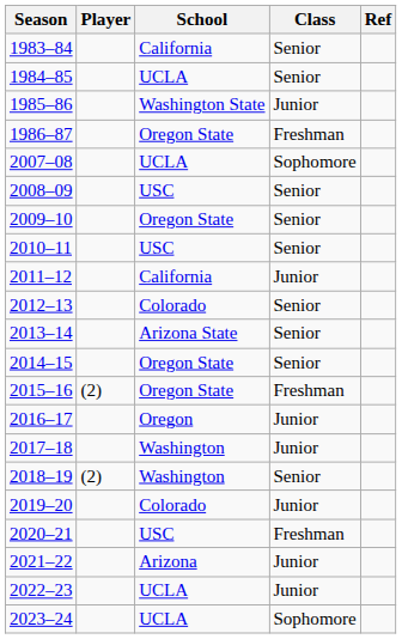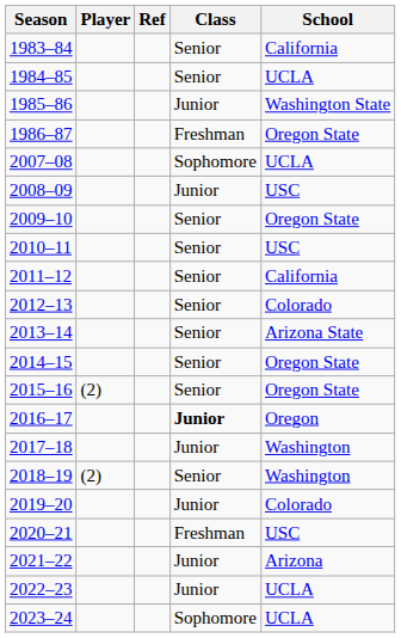 <table class="wikitable sortable">
 <tr>
 <th>Season</th>
 <th>Player</th>
+<th class="unsortable">Ref</th>
+<th>Class</th>
 <th>School</th>
-<th>Class</th>
-<th class="unsortable">Ref</th>
 </tr>
 <tr>
 <td><a href='#'>1983–84</a></td>
 <td></td>
+<td></td>
+<td>Senior</td>
 <td><a href='#'>California</a></td>
-<td>Senior</td>
-<td></td>
 </tr>
 <tr>
 <td><a href='#'>1984–85</a></td>
 <td></td>
+<td></td>
+<td>Senior</td>
 <td><a href='#'>UCLA</a></td>
-<td>Senior</td>
-<td></td>
 </tr>
 <tr>
 <td><a href='#'>1985–86</a></td>
 <td></td>
+<td></td>
+<td>Junior</td>
 <td><a href='#'>Washington State</a></td>
-<td>Junior</td>
-<td></td>
 </tr>
 <tr>
 <td><a href='#'>1986–87</a></td>
 <td></td>
+<td></td>
+<td>Freshman</td>
 <td><a href='#'>Oregon State</a></td>
-<td>Freshman</td>
-<td></td>
 </tr>
 <tr>
 <td><a href='#'>2007–08</a></td>
 <td></td>
+<td></td>
+<td>Sophomore</td>
 <td><a href='#'>UCLA</a></td>
-<td>Sophomore</td>
-<td></td>
 </tr>
 <tr>
 <td><a href='#'>2008–09</a></td>
 <td></td>
+<td></td>
+<td>Junior</td>
 <td><a href='#'>USC</a></td>
-<td>Senior</td>
-<td></td>
 </tr>
 <tr>
 <td><a href='#'>2009–10</a></td>
 <td></td>
+<td></td>
+<td>Senior</td>
 <td><a href='#'>Oregon State</a></td>
-<td>Senior</td>
-<td></td>
 </tr>
 <tr>
 <td><a href='#'>2010–11</a></td>
 <td></td>
+<td></td>
+<td>Senior</td>
 <td><a href='#'>USC</a></td>
-<td>Senior</td>
-<td></td>
 </tr>
 <tr>
 <td><a href='#'>2011–12</a></td>
 <td></td>
+<td></td>
+<td>Senior</td>
 <td><a href='#'>California</a></td>
-<td>Junior</td>
-<td></td>
 </tr>
 <tr>
 <td><a href='#'>2012–13</a></td>
 <td></td>
+<td></td>
+<td>Senior</td>
 <td><a href='#'>Colorado</a></td>
-<td>Senior</td>
-<td></td>
 </tr>
 <tr>
 <td><a href='#'>2013–14</a></td>
 <td></td>
+<td></td>
+<td>Senior</td>
 <td><a href='#'>Arizona State</a></td>
-<td>Senior</td>
-<td></td>
 </tr>
 <tr>
 <td><a href='#'>2014–15</a></td>
 <td></td>
+<td></td>
+<td>Senior</td>
 <td><a href='#'>Oregon State</a></td>
-<td>Senior</td>
-<td></td>
 </tr>
 <tr>
 <td><a href='#'>2015–16</a></td>
 <td> (2)</td>
+<td></td>
+<td>Senior</td>
 <td><a href='#'>Oregon State</a></td>
-<td>Freshman</td>
-<td></td>
 </tr>
 <tr>
 <td><a href='#'>2016–17</a></td>
 <td></td>
+<td></td>
+<td><strong>Junior</strong></td>
 <td><a href='#'>Oregon</a></td>
-<td>Junior</td>
-<td></td>
 </tr>
 <tr>
 <td><a href='#'>2017–18</a></td>
 <td></td>
+<td></td>
+<td>Junior</td>
 <td><a href='#'>Washington</a></td>
-<td>Junior</td>
-<td></td>
 </tr>
 <tr>
 <td><a href='#'>2018–19</a></td>
 <td> (2)</td>
+<td></td>
+<td>Senior</td>
 <td><a href='#'>Washington</a></td>
-<td>Senior</td>
-<td></td>
 </tr>
 <tr>
 <td><a href='#'>2019–20</a></td>
 <td></td>
+<td></td>
+<td>Junior</td>
 <td><a href='#'>Colorado</a></td>
-<td>Junior</td>
-<td></td>
 </tr>
 <tr>
 <td><a href='#'>2020–21</a></td>
 <td></td>
+<td></td>
+<td>Freshman</td>
 <td><a href='#'>USC</a></td>
-<td>Freshman</td>
-<td></td>
 </tr>
 <tr>
 <td><a href='#'>2021–22</a></td>
 <td></td>
+<td></td>
+<td>Junior</td>
 <td><a href='#'>Arizona</a></td>
-<td>Junior</td>
-<td></td>
 </tr>
 <tr>
 <td><a href='#'>2022–23</a></td>
 <td></td>
+<td></td>
+<td>Junior</td>
 <td><a href='#'>UCLA</a></td>
-<td>Junior</td>
-<td></td>
 </tr>
 <tr>
 <td><a href='#'>2023–24</a></td>
 <td></td>
+<td></td>
+<td>Sophomore</td>
 <td><a href='#'>UCLA</a></td>
-<td>Sophomore</td>
-<td></td>
 </tr>
 </table>
